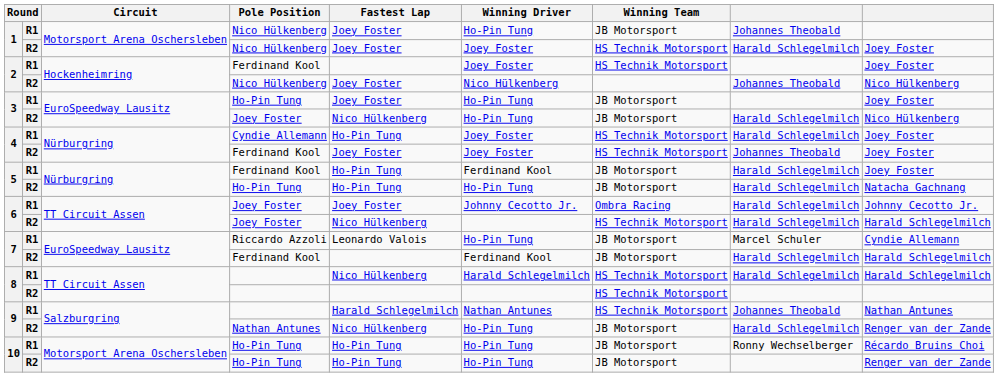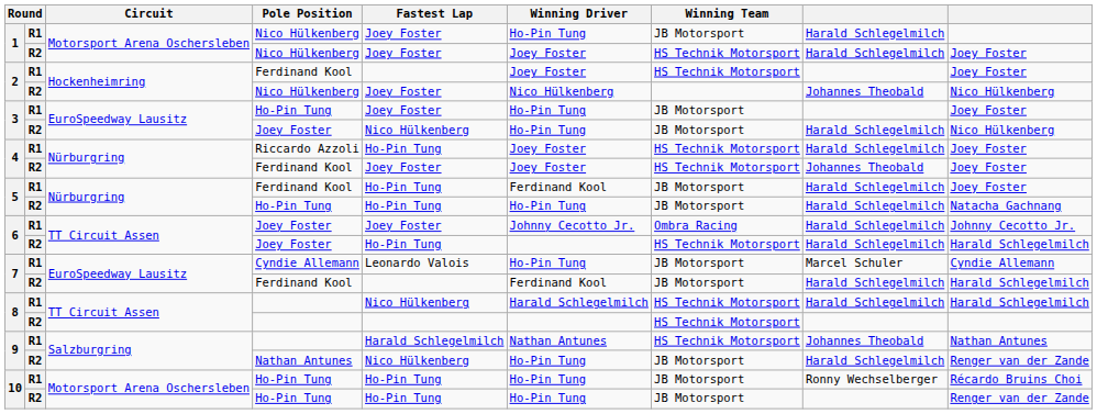 <table class="wikitable" style="font-size: 85%">
 <tr>
 <th colspan=2>Round</th>
 <th>Circuit</th>
 <th>Pole Position</th>
 <th>Fastest Lap</th>
 <th>Winning Driver</th>
 <th>Winning Team</th>
 <th></th>
 <th></th>
 </tr>
 <tr>
 <th rowspan=2>1</th>
 <th>R1</th>
 <td rowspan=2 nowrap> <a href='#'>Motorsport Arena Oschersleben</a></td>
 <td> <a href='#'>Nico Hülkenberg</a></td>
 <td> <a href='#'>Joey Foster</a></td>
 <td> <a href='#'>Ho-Pin Tung</a></td>
 <td> JB Motorsport</td>
-<td> <a href='#'>Johannes Theobald</a></td>
+<td nowrap> <a href='#'>Harald Schlegelmilch</a></td>
 <td></td>
 </tr>
 <tr>
 <th>R2</th>
 <td> <a href='#'>Nico Hülkenberg</a></td>
 <td> <a href='#'>Joey Foster</a></td>
 <td> <a href='#'>Joey Foster</a></td>
 <td> <a href='#'>HS Technik Motorsport</a></td>
 <td> <a href='#'>Harald Schlegelmilch</a></td>
 <td> <a href='#'>Joey Foster</a></td>
 </tr>
 <tr>
 <th rowspan=2>2</th>
 <th>R1</th>
 <td rowspan=2> <a href='#'>Hockenheimring</a></td>
 <td> Ferdinand Kool</td>
 <td></td>
 <td> <a href='#'>Joey Foster</a></td>
 <td> <a href='#'>HS Technik Motorsport</a></td>
 <td></td>
 <td> <a href='#'>Joey Foster</a></td>
 </tr>
 <tr>
 <th>R2</th>
 <td> <a href='#'>Nico Hülkenberg</a></td>
 <td> <a href='#'>Joey Foster</a></td>
 <td> <a href='#'>Nico Hülkenberg</a></td>
 <td></td>
 <td> <a href='#'>Johannes Theobald</a></td>
 <td> <a href='#'>Nico Hülkenberg</a></td>
 </tr>
 <tr>
 <th rowspan=2>3</th>
 <th>R1</th>
 <td rowspan=2> <a href='#'>EuroSpeedway Lausitz</a></td>
 <td> <a href='#'>Ho-Pin Tung</a></td>
 <td> <a href='#'>Joey Foster</a></td>
 <td> <a href='#'>Ho-Pin Tung</a></td>
 <td> JB Motorsport</td>
 <td></td>
 <td> <a href='#'>Joey Foster</a></td>
 </tr>
 <tr>
 <th>R2</th>
 <td> <a href='#'>Joey Foster</a></td>
 <td> <a href='#'>Nico Hülkenberg</a></td>
 <td> <a href='#'>Ho-Pin Tung</a></td>
 <td> JB Motorsport</td>
 <td> <a href='#'>Harald Schlegelmilch</a></td>
 <td> <a href='#'>Nico Hülkenberg</a></td>
 </tr>
 <tr>
 <th rowspan=2>4</th>
 <th>R1</th>
 <td rowspan=2> <a href='#'>Nürburgring</a></td>
-<td> <a href='#'>Cyndie Allemann</a></td>
+<td> Riccardo Azzoli</td>
 <td> <a href='#'>Ho-Pin Tung</a></td>
 <td> <a href='#'>Joey Foster</a></td>
 <td> <a href='#'>HS Technik Motorsport</a></td>
 <td> <a href='#'>Harald Schlegelmilch</a></td>
 <td> <a href='#'>Joey Foster</a></td>
 </tr>
 <tr>
 <th>R2</th>
 <td> Ferdinand Kool</td>
 <td> <a href='#'>Joey Foster</a></td>
 <td> <a href='#'>Joey Foster</a></td>
 <td> <a href='#'>HS Technik Motorsport</a></td>
 <td> <a href='#'>Johannes Theobald</a></td>
 <td> <a href='#'>Joey Foster</a></td>
 </tr>
 <tr>
 <th rowspan=2>5</th>
 <th>R1</th>
 <td rowspan=2> <a href='#'>Nürburgring</a></td>
 <td> Ferdinand Kool</td>
 <td> <a href='#'>Ho-Pin Tung</a></td>
 <td> Ferdinand Kool</td>
 <td> JB Motorsport</td>
 <td> <a href='#'>Harald Schlegelmilch</a></td>
 <td> <a href='#'>Joey Foster</a></td>
 </tr>
 <tr>
 <th>R2</th>
 <td> <a href='#'>Ho-Pin Tung</a></td>
 <td> <a href='#'>Ho-Pin Tung</a></td>
 <td> <a href='#'>Ho-Pin Tung</a></td>
 <td> JB Motorsport</td>
 <td> <a href='#'>Harald Schlegelmilch</a></td>
 <td> <a href='#'>Natacha Gachnang</a></td>
 </tr>
 <tr>
 <th rowspan=2>6</th>
 <th>R1</th>
 <td rowspan=2> <a href='#'>TT Circuit Assen</a></td>
 <td> <a href='#'>Joey Foster</a></td>
 <td> <a href='#'>Joey Foster</a></td>
 <td> <a href='#'>Johnny Cecotto Jr.</a></td>
 <td> <a href='#'>Ombra Racing</a></td>
 <td> <a href='#'>Harald Schlegelmilch</a></td>
 <td> <a href='#'>Johnny Cecotto Jr.</a></td>
 </tr>
 <tr>
 <th>R2</th>
 <td> <a href='#'>Joey Foster</a></td>
-<td> <a href='#'>Nico Hülkenberg</a></td>
+<td> <a href='#'>Ho-Pin Tung</a></td>
 <td></td>
 <td> <a href='#'>HS Technik Motorsport</a></td>
 <td> <a href='#'>Harald Schlegelmilch</a></td>
 <td> <a href='#'>Harald Schlegelmilch</a></td>
 </tr>
 <tr>
 <th rowspan=2>7</th>
 <th>R1</th>
 <td rowspan=2> <a href='#'>EuroSpeedway Lausitz</a></td>
-<td> Riccardo Azzoli</td>
+<td> <a href='#'>Cyndie Allemann</a></td>
 <td> Leonardo Valois</td>
 <td> <a href='#'>Ho-Pin Tung</a></td>
 <td> JB Motorsport</td>
 <td> Marcel Schuler</td>
 <td> <a href='#'>Cyndie Allemann</a></td>
 </tr>
 <tr>
 <th>R2</th>
 <td> Ferdinand Kool</td>
 <td></td>
 <td> Ferdinand Kool</td>
 <td> JB Motorsport</td>
 <td> <a href='#'>Harald Schlegelmilch</a></td>
 <td> <a href='#'>Harald Schlegelmilch</a></td>
 </tr>
 <tr>
 <th rowspan=2>8</th>
 <th>R1</th>
 <td rowspan=2> <a href='#'>TT Circuit Assen</a></td>
 <td></td>
 <td> <a href='#'>Nico Hülkenberg</a></td>
 <td> <a href='#'>Harald Schlegelmilch</a></td>
 <td> <a href='#'>HS Technik Motorsport</a></td>
 <td> <a href='#'>Harald Schlegelmilch</a></td>
 <td> <a href='#'>Harald Schlegelmilch</a></td>
 </tr>
 <tr>
 <th>R2</th>
 <td></td>
 <td></td>
 <td></td>
 <td> <a href='#'>HS Technik Motorsport</a></td>
 <td></td>
 <td></td>
 </tr>
 <tr>
 <th rowspan=2>9</th>
 <th>R1</th>
 <td rowspan=2> <a href='#'>Salzburgring</a></td>
 <td></td>
 <td> <a href='#'>Harald Schlegelmilch</a></td>
 <td> <a href='#'>Nathan Antunes</a></td>
 <td> <a href='#'>HS Technik Motorsport</a></td>
 <td> <a href='#'>Johannes Theobald</a></td>
 <td> <a href='#'>Nathan Antunes</a></td>
 </tr>
 <tr>
 <th>R2</th>
 <td> <a href='#'>Nathan Antunes</a></td>
 <td> <a href='#'>Nico Hülkenberg</a></td>
 <td> <a href='#'>Ho-Pin Tung</a></td>
 <td> JB Motorsport</td>
 <td> <a href='#'>Harald Schlegelmilch</a></td>
 <td> <a href='#'>Renger van der Zande</a></td>
 </tr>
 <tr>
 <th rowspan=2>10</th>
 <th>R1</th>
 <td rowspan=2> <a href='#'>Motorsport Arena Oschersleben</a></td>
 <td> <a href='#'>Ho-Pin Tung</a></td>
 <td> <a href='#'>Ho-Pin Tung</a></td>
 <td> <a href='#'>Ho-Pin Tung</a></td>
 <td> JB Motorsport</td>
 <td> Ronny Wechselberger</td>
 <td> <a href='#'>Récardo Bruins Choi</a></td>
 </tr>
 <tr>
 <th>R2</th>
 <td> <a href='#'>Ho-Pin Tung</a></td>
 <td> <a href='#'>Ho-Pin Tung</a></td>
 <td> <a href='#'>Ho-Pin Tung</a></td>
 <td> JB Motorsport</td>
 <td></td>
 <td> <a href='#'>Renger van der Zande</a></td>
 </tr>
 </table>
